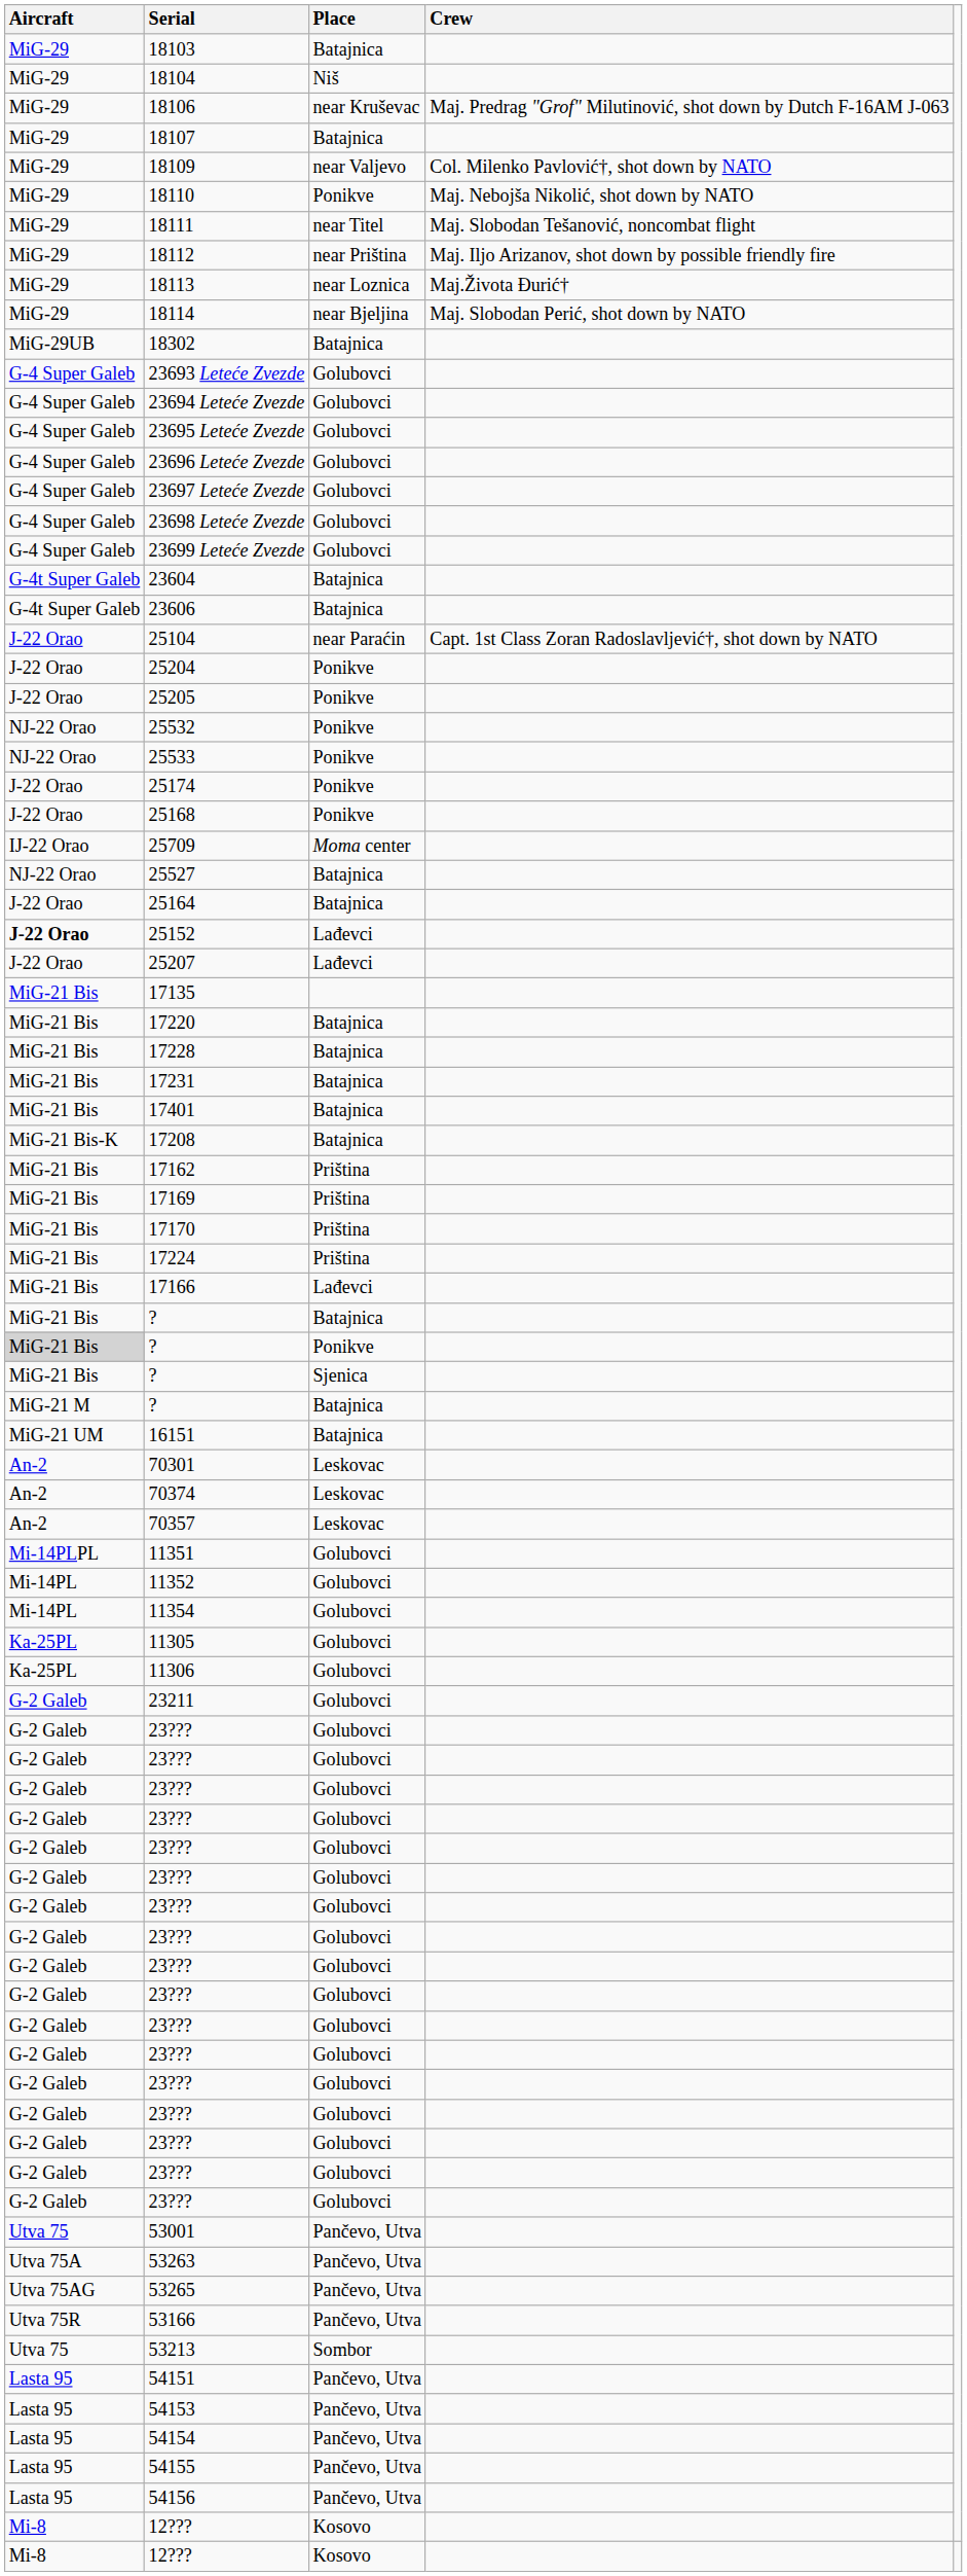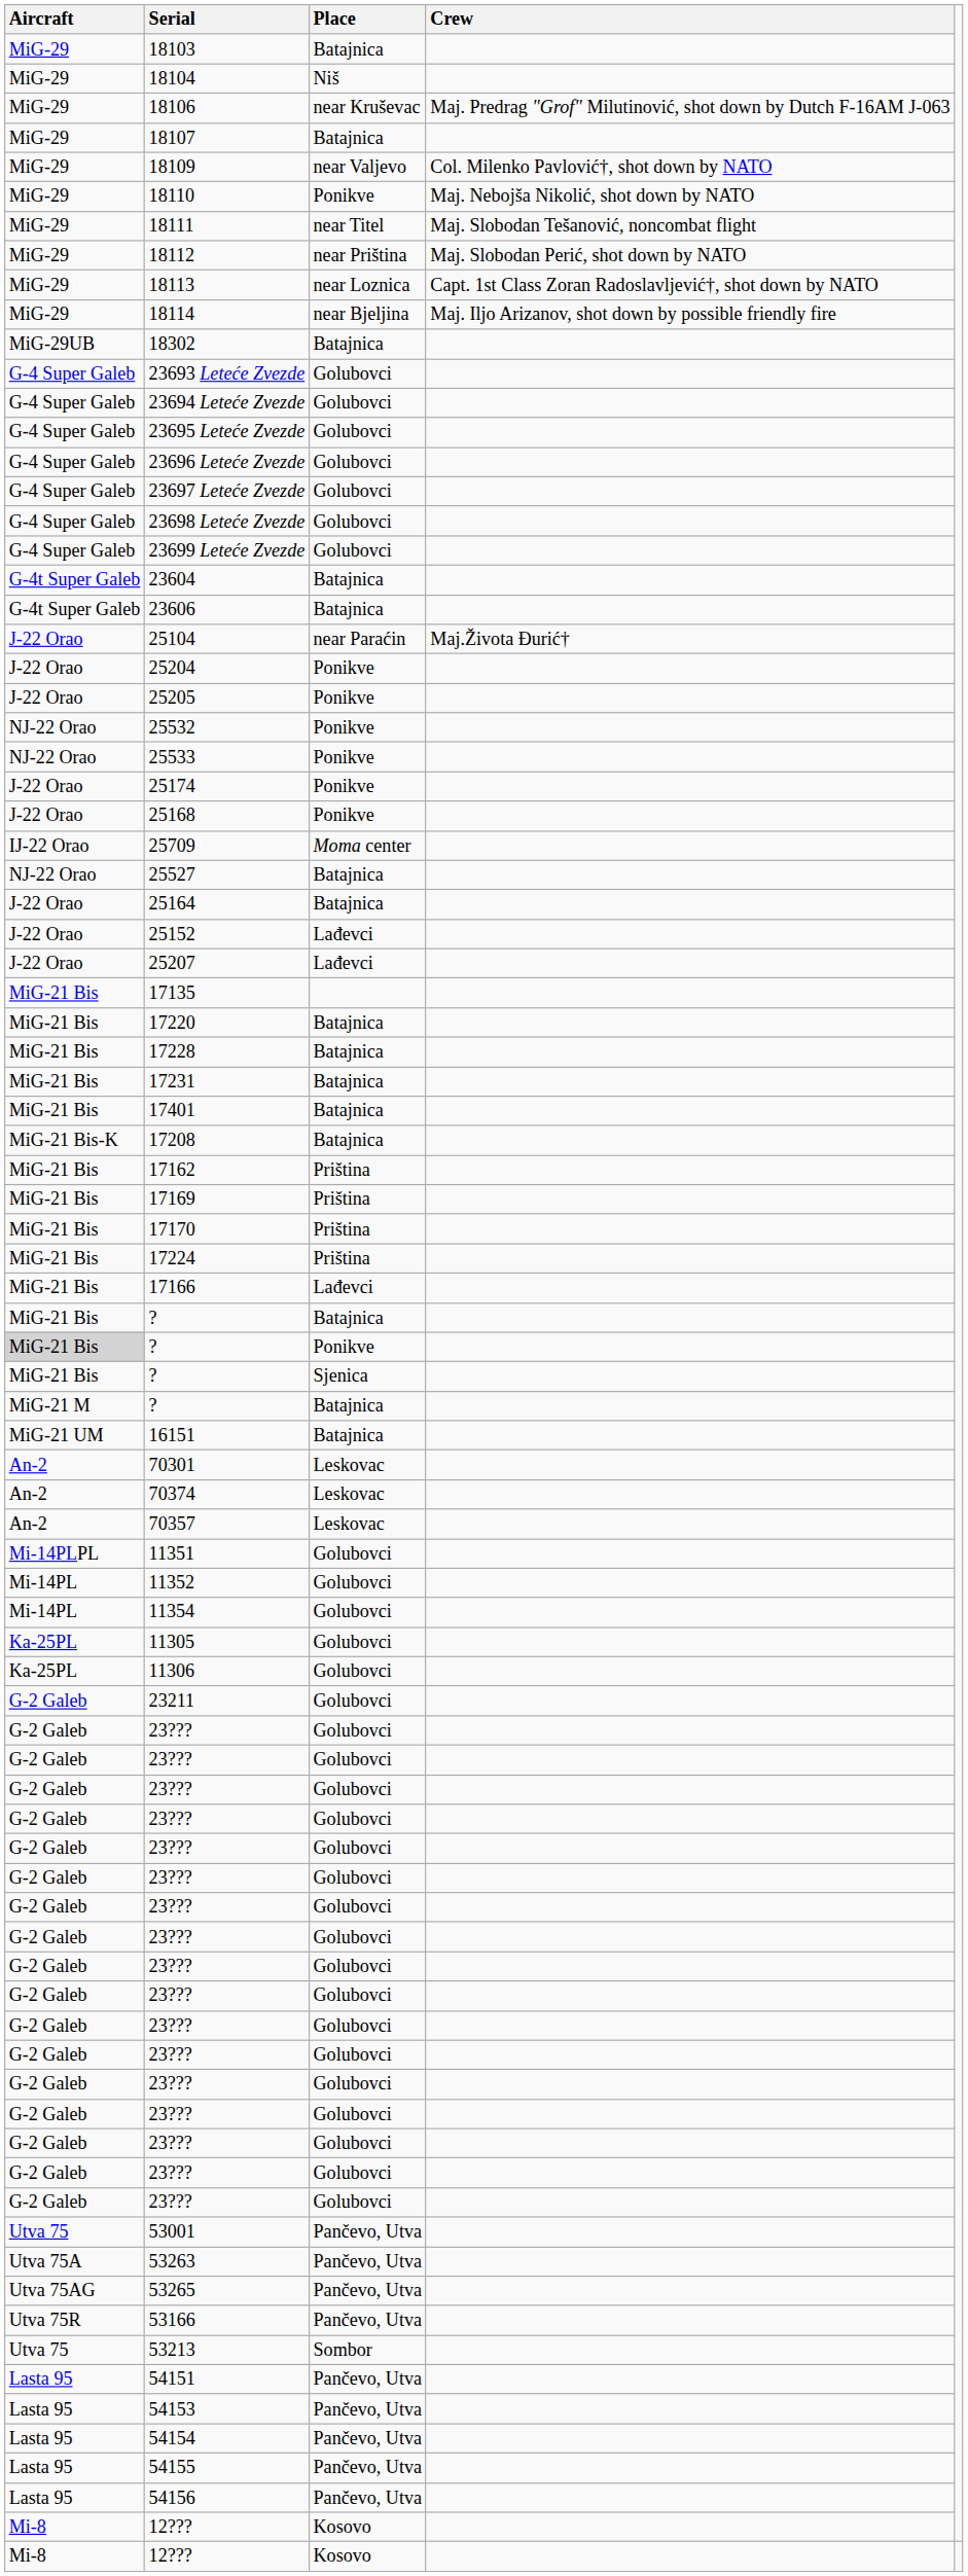 <table class="wikitable">
 <tr>
 <th style="text-align: left;">Aircraft</th>
 <th style="text-align: left;">Serial</th>
 <th style="text-align: left;">Place</th>
 <th style="text-align: left;">Crew</th>
 </tr>
 <tr>
 <td><a href='#'>MiG-29</a></td>
 <td>18103</td>
 <td>Batajnica</td>
 <td></td>
 </tr>
 <tr>
 <td>MiG-29</td>
 <td>18104</td>
 <td>Niš</td>
 <td></td>
 </tr>
 <tr>
 <td>MiG-29</td>
 <td>18106</td>
 <td>near Kruševac</td>
 <td>Maj. Predrag <em>"Grof"</em> Milutinović, shot down by Dutch F-16AM J-063 </td>
 </tr>
 <tr>
 <td>MiG-29</td>
 <td>18107</td>
 <td>Batajnica</td>
 <td></td>
 </tr>
 <tr>
 <td>MiG-29</td>
 <td>18109</td>
 <td>near Valjevo</td>
 <td>Col. Milenko Pavlović†, shot down by <a href='#'>NATO</a></td>
 </tr>
 <tr>
 <td>MiG-29</td>
 <td>18110</td>
 <td>Ponikve</td>
 <td>Maj. Nebojša Nikolić, shot down by NATO</td>
 </tr>
 <tr>
 <td>MiG-29</td>
 <td>18111</td>
 <td>near Titel</td>
 <td>Maj. Slobodan Tešanović, noncombat flight</td>
 </tr>
 <tr>
 <td>MiG-29</td>
 <td>18112</td>
 <td>near Priština</td>
-<td>Maj. Iljo Arizanov, shot down by possible friendly fire</td>
+<td>Maj. Slobodan Perić, shot down by NATO</td>
 </tr>
 <tr>
 <td>MiG-29</td>
 <td>18113</td>
 <td>near Loznica</td>
-<td>Maj.Života Đurić†</td>
+<td>Capt. 1st Class Zoran Radoslavljević†, shot down by NATO</td>
 </tr>
 <tr>
 <td>MiG-29</td>
 <td>18114</td>
 <td>near Bjeljina</td>
-<td>Maj. Slobodan Perić, shot down by NATO</td>
+<td>Maj. Iljo Arizanov, shot down by possible friendly fire</td>
 </tr>
 <tr>
 <td>MiG-29UB</td>
 <td>18302</td>
 <td>Batajnica</td>
 <td></td>
 </tr>
 <tr>
 <td><a href='#'>G-4 Super Galeb</a></td>
 <td>23693 <em><a href='#'>Leteće Zvezde</a></em></td>
 <td>Golubovci</td>
 <td></td>
 </tr>
 <tr>
 <td>G-4 Super Galeb</td>
 <td>23694 <em>Leteće Zvezde</em></td>
 <td>Golubovci</td>
 <td></td>
 </tr>
 <tr>
 <td>G-4 Super Galeb</td>
 <td>23695 <em>Leteće Zvezde</em></td>
 <td>Golubovci</td>
 <td></td>
 </tr>
 <tr>
 <td>G-4 Super Galeb</td>
 <td>23696 <em>Leteće Zvezde</em></td>
 <td>Golubovci</td>
 <td></td>
 </tr>
 <tr>
 <td>G-4 Super Galeb</td>
 <td>23697 <em>Leteće Zvezde</em></td>
 <td>Golubovci</td>
 <td></td>
 </tr>
 <tr>
 <td>G-4 Super Galeb</td>
 <td>23698 <em>Leteće Zvezde</em></td>
 <td>Golubovci</td>
 <td></td>
 </tr>
 <tr>
 <td>G-4 Super Galeb</td>
 <td>23699 <em>Leteće Zvezde</em></td>
 <td>Golubovci</td>
 <td></td>
 </tr>
 <tr>
 <td><a href='#'>G-4t Super Galeb</a></td>
 <td>23604</td>
 <td>Batajnica</td>
 <td></td>
 </tr>
 <tr>
 <td>G-4t Super Galeb</td>
 <td>23606</td>
 <td>Batajnica</td>
 <td></td>
 </tr>
 <tr>
 <td><a href='#'>J-22 Orao</a></td>
 <td>25104</td>
 <td>near Paraćin</td>
-<td>Capt. 1st Class Zoran Radoslavljević†, shot down by NATO</td>
+<td>Maj.Života Đurić†</td>
 </tr>
 <tr>
 <td>J-22 Orao</td>
 <td>25204</td>
 <td>Ponikve</td>
 <td></td>
 </tr>
 <tr>
 <td>J-22 Orao</td>
 <td>25205</td>
 <td>Ponikve</td>
 <td></td>
 </tr>
 <tr>
 <td>NJ-22 Orao</td>
 <td>25532</td>
 <td>Ponikve</td>
 <td></td>
 </tr>
 <tr>
 <td>NJ-22 Orao</td>
 <td>25533</td>
 <td>Ponikve</td>
 <td></td>
 </tr>
 <tr>
 <td>J-22 Orao</td>
 <td>25174</td>
 <td>Ponikve</td>
 <td></td>
 </tr>
 <tr>
 <td>J-22 Orao</td>
 <td>25168</td>
 <td>Ponikve</td>
 <td></td>
 </tr>
 <tr>
 <td>IJ-22 Orao</td>
 <td>25709</td>
 <td><em>Moma</em> center</td>
 <td></td>
 </tr>
 <tr>
 <td>NJ-22 Orao</td>
 <td>25527</td>
 <td>Batajnica</td>
 <td></td>
 </tr>
 <tr>
 <td>J-22 Orao</td>
 <td>25164</td>
 <td>Batajnica</td>
 <td></td>
 </tr>
 <tr>
-<td><strong>J-22 Orao</strong></td>
+<td>J-22 Orao</td>
 <td>25152</td>
 <td>Lađevci</td>
 <td></td>
 </tr>
 <tr>
 <td>J-22 Orao</td>
 <td>25207</td>
 <td>Lađevci</td>
 <td></td>
 </tr>
 <tr>
 <td><a href='#'>MiG-21 Bis</a></td>
 <td>17135</td>
 <td></td>
 <td></td>
 </tr>
 <tr>
 <td>MiG-21 Bis</td>
 <td>17220</td>
 <td>Batajnica</td>
 <td></td>
 </tr>
 <tr>
 <td>MiG-21 Bis</td>
 <td>17228</td>
 <td>Batajnica</td>
 <td></td>
 </tr>
 <tr>
 <td>MiG-21 Bis</td>
 <td>17231</td>
 <td>Batajnica</td>
 <td></td>
 </tr>
 <tr>
 <td>MiG-21 Bis</td>
 <td>17401</td>
 <td>Batajnica</td>
 <td></td>
 </tr>
 <tr>
 <td>MiG-21 Bis-K</td>
 <td>17208</td>
 <td>Batajnica</td>
 <td></td>
 </tr>
 <tr>
 <td>MiG-21 Bis</td>
 <td>17162</td>
 <td>Priština</td>
 <td></td>
 </tr>
 <tr>
 <td>MiG-21 Bis</td>
 <td>17169</td>
 <td>Priština</td>
 <td></td>
 </tr>
 <tr>
 <td>MiG-21 Bis</td>
 <td>17170</td>
 <td>Priština</td>
 <td></td>
 </tr>
 <tr>
 <td>MiG-21 Bis</td>
 <td>17224</td>
 <td>Priština</td>
 <td></td>
 </tr>
 <tr>
 <td>MiG-21 Bis</td>
 <td>17166</td>
 <td>Lađevci</td>
 <td></td>
 </tr>
 <tr>
 <td>MiG-21 Bis</td>
 <td>?</td>
 <td>Batajnica</td>
 <td></td>
 </tr>
 <tr>
 <td style="background: lightgrey;">MiG-21 Bis</td>
 <td>?</td>
 <td>Ponikve</td>
 <td></td>
 </tr>
 <tr>
 <td>MiG-21 Bis</td>
 <td>?</td>
 <td>Sjenica</td>
 <td></td>
 </tr>
 <tr>
 <td>MiG-21 M</td>
 <td>?</td>
 <td>Batajnica</td>
 <td></td>
 </tr>
 <tr>
 <td>MiG-21 UM</td>
 <td>16151</td>
 <td>Batajnica</td>
 <td></td>
 </tr>
 <tr>
 <td><a href='#'>An-2</a></td>
 <td>70301</td>
 <td>Leskovac</td>
 <td></td>
 </tr>
 <tr>
 <td>An-2</td>
 <td>70374</td>
 <td>Leskovac</td>
 <td></td>
 </tr>
 <tr>
 <td>An-2</td>
 <td>70357</td>
 <td>Leskovac</td>
 <td></td>
 </tr>
 <tr>
 <td><a href='#'>Mi-14PL</a>PL</td>
 <td>11351</td>
 <td>Golubovci</td>
 <td></td>
 </tr>
 <tr>
 <td>Mi-14PL</td>
 <td>11352</td>
 <td>Golubovci</td>
 <td></td>
 </tr>
 <tr>
 <td>Mi-14PL</td>
 <td>11354</td>
 <td>Golubovci</td>
 <td></td>
 </tr>
 <tr>
 <td><a href='#'>Ka-25PL</a></td>
 <td>11305</td>
 <td>Golubovci</td>
 <td></td>
 </tr>
 <tr>
 <td>Ka-25PL</td>
 <td>11306</td>
 <td>Golubovci</td>
 <td></td>
 </tr>
 <tr>
 <td><a href='#'>G-2 Galeb</a></td>
 <td>23211</td>
 <td>Golubovci</td>
 <td></td>
 </tr>
 <tr>
 <td>G-2 Galeb</td>
 <td>23???</td>
 <td>Golubovci</td>
 <td></td>
 </tr>
 <tr>
 <td>G-2 Galeb</td>
 <td>23???</td>
 <td>Golubovci</td>
 <td></td>
 </tr>
 <tr>
 <td>G-2 Galeb</td>
 <td>23???</td>
 <td>Golubovci</td>
 <td></td>
 </tr>
 <tr>
 <td>G-2 Galeb</td>
 <td>23???</td>
 <td>Golubovci</td>
 <td></td>
 </tr>
 <tr>
 <td>G-2 Galeb</td>
 <td>23???</td>
 <td>Golubovci</td>
 <td></td>
 </tr>
 <tr>
 <td>G-2 Galeb</td>
 <td>23???</td>
 <td>Golubovci</td>
 <td></td>
 </tr>
 <tr>
 <td>G-2 Galeb</td>
 <td>23???</td>
 <td>Golubovci</td>
 <td></td>
 </tr>
 <tr>
 <td>G-2 Galeb</td>
 <td>23???</td>
 <td>Golubovci</td>
 <td></td>
 </tr>
 <tr>
 <td>G-2 Galeb</td>
 <td>23???</td>
 <td>Golubovci</td>
 <td></td>
 </tr>
 <tr>
 <td>G-2 Galeb</td>
 <td>23???</td>
 <td>Golubovci</td>
 <td></td>
 </tr>
 <tr>
 <td>G-2 Galeb</td>
 <td>23???</td>
 <td>Golubovci</td>
 <td></td>
 </tr>
 <tr>
 <td>G-2 Galeb</td>
 <td>23???</td>
 <td>Golubovci</td>
 <td></td>
 </tr>
 <tr>
 <td>G-2 Galeb</td>
 <td>23???</td>
 <td>Golubovci</td>
 <td></td>
 </tr>
 <tr>
 <td>G-2 Galeb</td>
 <td>23???</td>
 <td>Golubovci</td>
 <td></td>
 </tr>
 <tr>
 <td>G-2 Galeb</td>
 <td>23???</td>
 <td>Golubovci</td>
 <td></td>
 </tr>
 <tr>
 <td>G-2 Galeb</td>
 <td>23???</td>
 <td>Golubovci</td>
 <td></td>
 </tr>
 <tr>
 <td>G-2 Galeb</td>
 <td>23???</td>
 <td>Golubovci</td>
 <td></td>
 </tr>
 <tr>
 <td><a href='#'>Utva 75</a></td>
 <td>53001</td>
 <td>Pančevo, Utva</td>
 <td></td>
 </tr>
 <tr>
 <td>Utva 75A</td>
 <td>53263</td>
 <td>Pančevo, Utva</td>
 <td></td>
 </tr>
 <tr>
 <td>Utva 75AG</td>
 <td>53265</td>
 <td>Pančevo, Utva</td>
 <td></td>
 </tr>
 <tr>
 <td>Utva 75R</td>
 <td>53166</td>
 <td>Pančevo, Utva</td>
 <td></td>
 </tr>
 <tr>
 <td>Utva 75</td>
 <td>53213</td>
 <td>Sombor</td>
 <td></td>
 </tr>
 <tr>
 <td><a href='#'>Lasta 95</a></td>
 <td>54151</td>
 <td>Pančevo, Utva</td>
 <td></td>
 </tr>
 <tr>
 <td>Lasta 95</td>
 <td>54153</td>
 <td>Pančevo, Utva</td>
 <td></td>
 </tr>
 <tr>
 <td>Lasta 95</td>
 <td>54154</td>
 <td>Pančevo, Utva</td>
 <td></td>
 </tr>
 <tr>
 <td>Lasta 95</td>
 <td>54155</td>
 <td>Pančevo, Utva</td>
 <td></td>
 </tr>
 <tr>
 <td>Lasta 95</td>
 <td>54156</td>
 <td>Pančevo, Utva</td>
 <td></td>
 </tr>
 <tr>
 <td><a href='#'>Mi-8</a></td>
 <td>12???</td>
 <td>Kosovo</td>
 <td></td>
 </tr>
 <tr>
 <td>Mi-8</td>
 <td>12???</td>
 <td>Kosovo</td>
 <td></td>
 <td></td>
 </tr>
 </table>
